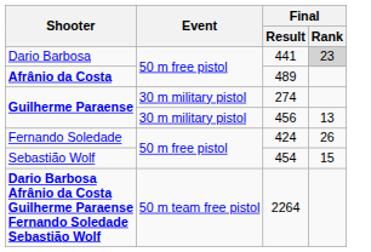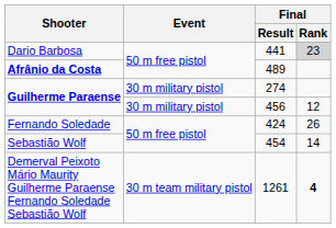 <table class=wikitable style="font-size:90%">
 <tr>
 <th rowspan=2>Shooter</th>
 <th rowspan=2>Event</th>
 <th colspan=2>Final</th>
 </tr>
 <tr>
 <th>Result</th>
 <th>Rank</th>
 </tr>
 <tr>
 <td><a href='#'>Dario Barbosa</a></td>
 <td rowspan=2><a href='#'>50 m free pistol</a></td>
 <td align=center>441</td>
 <td align=center style="background: lightgrey;">23</td>
 </tr>
 <tr>
 <td><strong><a href='#'>Afrânio da Costa</a></strong></td>
 <td align=center>489</td>
 <td align=center></td>
 </tr>
 <tr>
 <td rowspan=2><strong><a href='#'>Guilherme Paraense</a></strong></td>
 <td><a href='#'>30 m military pistol</a></td>
 <td align=center>274</td>
 <td align=center></td>
 </tr>
 <tr>
 <td><a href='#'>30 m military pistol</a></td>
 <td align=center>456</td>
-<td align=center>13</td>
+<td align=center>12</td>
 </tr>
 <tr>
 <td><a href='#'>Fernando Soledade</a></td>
 <td rowspan=2><a href='#'>50 m free pistol</a></td>
 <td align=center>424</td>
 <td align=center>26</td>
 </tr>
 <tr>
 <td><a href='#'>Sebastião Wolf</a></td>
 <td align=center>454</td>
-<td align=center>15</td>
+<td align=center>14</td>
 </tr>
 <tr>
-<td><strong><a href='#'>Dario Barbosa</a> <br> <a href='#'>Afrânio da Costa</a> <br> <a href='#'>Guilherme Paraense</a> <br> <a href='#'>Fernando Soledade</a><br> <a href='#'>Sebastião Wolf</a></strong></td>
-<td><a href='#'>50 m team free pistol</a></td>
-<td align=center>2264</td>
-<td align=center></td>
+<td><a href='#'>Demerval Peixoto</a> <br> <a href='#'>Mário Maurity</a> <br> <a href='#'>Guilherme Paraense</a> <br> <a href='#'>Fernando Soledade</a><br> <a href='#'>Sebastião Wolf</a></td>
+<td><a href='#'>30 m team military pistol</a></td>
+<td align=center>1261</td>
+<td align=center><strong>4</strong></td>
 </tr>
 </table>
